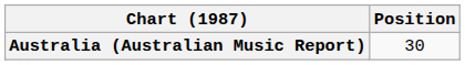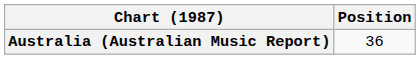 <table class="wikitable plainrowheaders" style="text-align:center">
 <tr>
 <th scope="col">Chart (1987)</th>
 <th scope="col">Position</th>
 </tr>
 <tr>
 <th scope="row">Australia (Australian Music Report)</th>
-<td>30</td>
+<td>36</td>
 </tr>
 </table>
